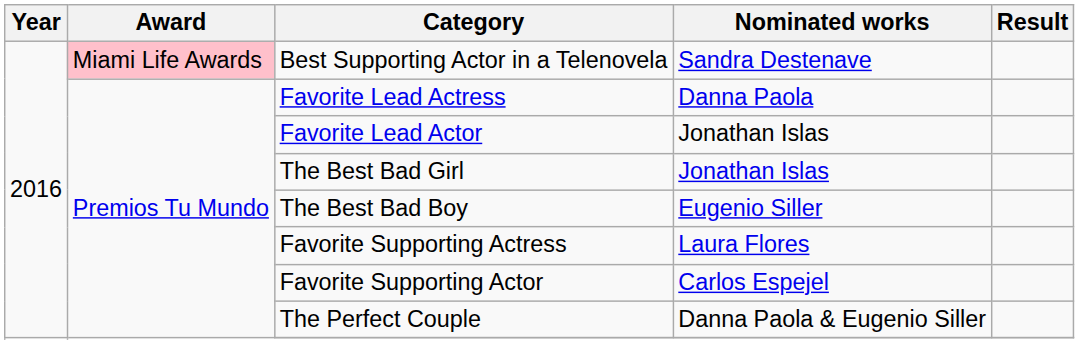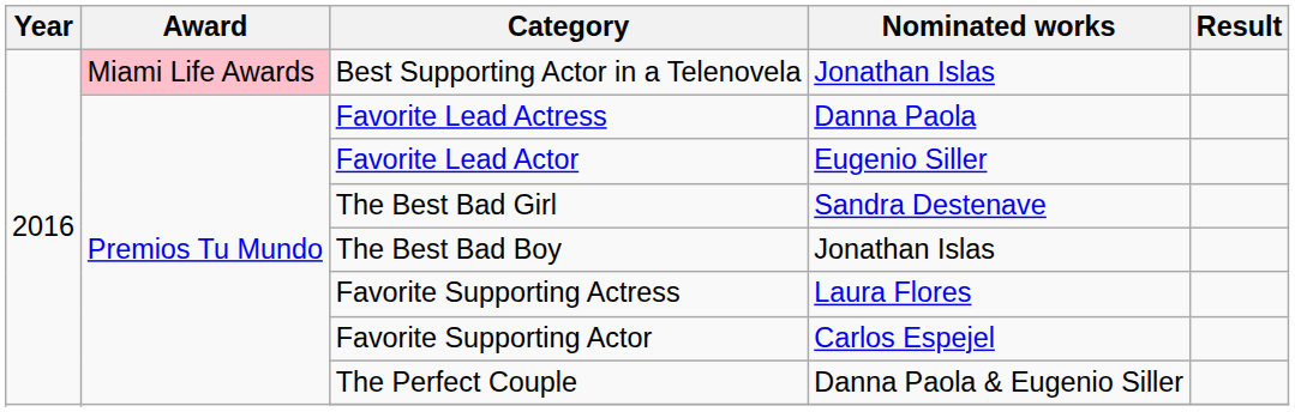 <table class="wikitable plainrowheaders">
 <tr>
 <th scope="col">Year</th>
 <th scope="col">Award</th>
 <th scope="col">Category</th>
 <th scope="col">Nominated works</th>
 <th scope="col">Result</th>
 </tr>
 <tr>
 <td rowspan=9>2016</td>
 <td rowspan=1 style="background: pink;">Miami Life Awards</td>
 <td>Best Supporting Actor in a Telenovela</td>
-<td><a href='#'>Sandra Destenave</a></td>
+<td><a href='#'>Jonathan Islas</a></td>
 <td></td>
 </tr>
 <tr>
 <td rowspan=8><a href='#'>Premios Tu Mundo</a></td>
 <td><a href='#'>Favorite Lead Actress</a></td>
 <td><a href='#'>Danna Paola</a></td>
 <td></td>
 </tr>
 <tr>
 <td><a href='#'>Favorite Lead Actor</a></td>
-<td>Jonathan Islas</td>
+<td><a href='#'>Eugenio Siller</a></td>
 <td></td>
 </tr>
 <tr>
 <td>The Best Bad Girl</td>
-<td><a href='#'>Jonathan Islas</a></td>
+<td><a href='#'>Sandra Destenave</a></td>
 <td></td>
 </tr>
 <tr>
 <td>The Best Bad Boy</td>
-<td><a href='#'>Eugenio Siller</a></td>
+<td>Jonathan Islas</td>
 <td></td>
 </tr>
 <tr>
 <td>Favorite Supporting Actress</td>
 <td><a href='#'>Laura Flores</a></td>
 <td></td>
 </tr>
 <tr>
 <td>Favorite Supporting Actor</td>
 <td><a href='#'>Carlos Espejel</a></td>
 <td></td>
 </tr>
 <tr>
 <td>The Perfect Couple</td>
 <td>Danna Paola & Eugenio Siller</td>
 <td></td>
 </tr>
 <tr>
 </tr>
 </table>
